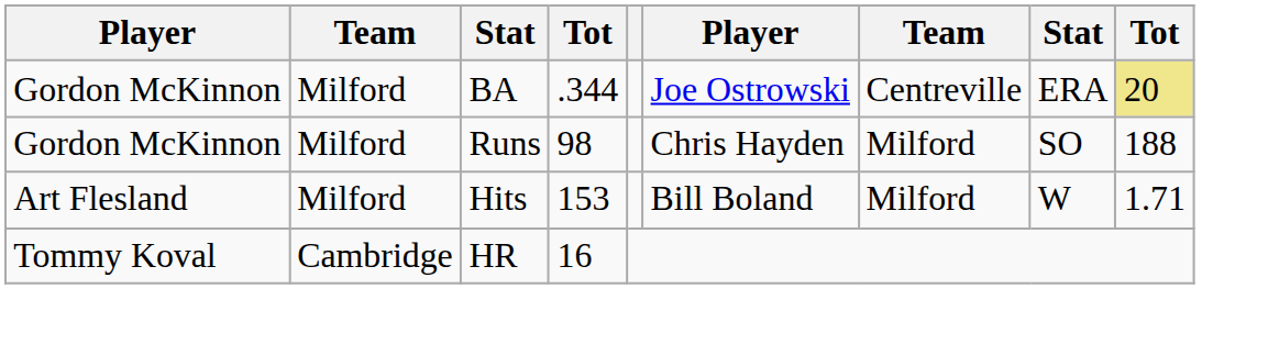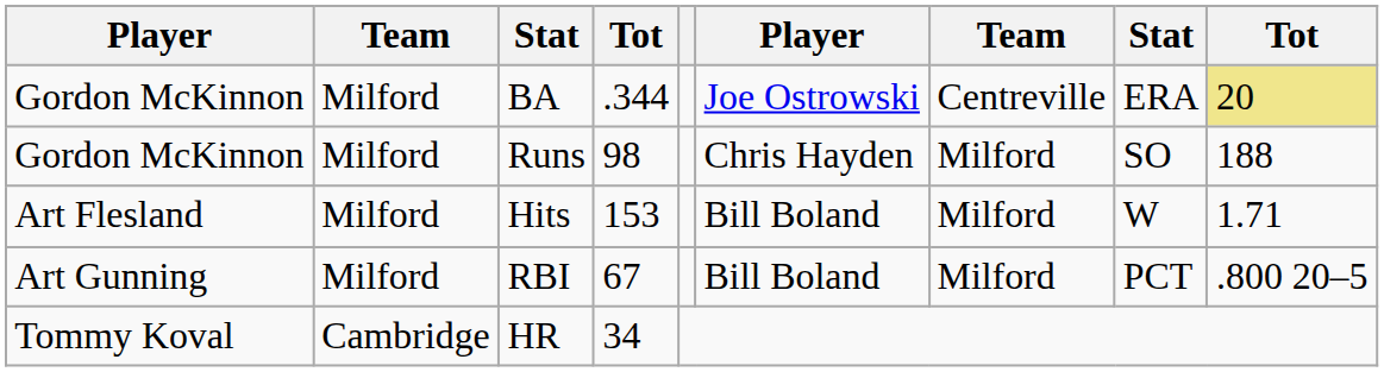 <table class="wikitable">
 <tr>
 <th>Player</th>
 <th>Team</th>
 <th>Stat</th>
 <th>Tot</th>
 <th></th>
 <th>Player</th>
 <th>Team</th>
 <th>Stat</th>
 <th>Tot</th>
 </tr>
 <tr>
 <td>Gordon McKinnon</td>
 <td>Milford</td>
 <td>BA</td>
 <td>.344</td>
 <td></td>
 <td><a href='#'>Joe Ostrowski</a></td>
 <td>Centreville</td>
 <td>ERA</td>
 <td style="background: khaki;">20</td>
 </tr>
 <tr>
 <td>Gordon McKinnon</td>
 <td>Milford</td>
 <td>Runs</td>
 <td>98</td>
 <td></td>
 <td>Chris Hayden</td>
 <td>Milford</td>
 <td>SO</td>
 <td>188</td>
 </tr>
 <tr>
 <td>Art Flesland</td>
 <td>Milford</td>
 <td>Hits</td>
 <td>153</td>
 <td></td>
 <td>Bill Boland</td>
 <td>Milford</td>
 <td>W</td>
 <td>1.71</td>
 </tr>
 <tr>
+<td>Art Gunning</td>
+<td>Milford</td>
+<td>RBI</td>
+<td>67</td>
+<td></td>
+<td>Bill Boland</td>
+<td>Milford</td>
+<td>PCT</td>
+<td>.800 20–5</td>
+</tr>
+<tr>
 <td>Tommy Koval</td>
 <td>Cambridge</td>
 <td>HR</td>
-<td>16</td>
+<td>34</td>
 </tr>
 </table>
